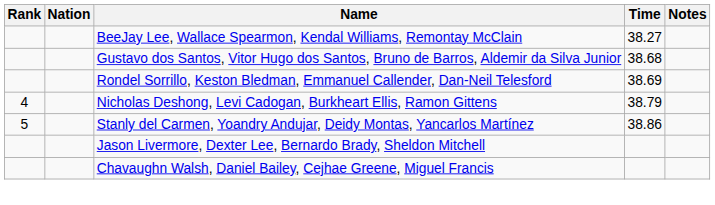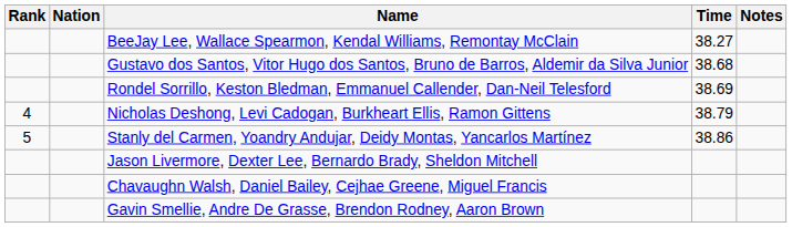 <table class="wikitable sortable" style="text-align:center">
 <tr>
 <th>Rank</th>
 <th>Nation</th>
 <th>Name</th>
 <th>Time</th>
 <th>Notes</th>
 </tr>
 <tr>
 <td></td>
 <td align=left></td>
 <td align=left><a href='#'>BeeJay Lee</a>, <a href='#'>Wallace Spearmon</a>, <a href='#'>Kendal Williams</a>, <a href='#'>Remontay McClain</a></td>
 <td>38.27</td>
 <td></td>
 </tr>
 <tr>
 <td></td>
 <td align=left></td>
 <td align=left><a href='#'>Gustavo dos Santos</a>, <a href='#'>Vitor Hugo dos Santos</a>, <a href='#'>Bruno de Barros</a>, <a href='#'>Aldemir da Silva Junior</a></td>
 <td>38.68</td>
 <td></td>
 </tr>
 <tr>
 <td></td>
 <td align=left></td>
 <td align=left><a href='#'>Rondel Sorrillo</a>, <a href='#'>Keston Bledman</a>, <a href='#'>Emmanuel Callender</a>, <a href='#'>Dan-Neil Telesford</a></td>
 <td>38.69</td>
 <td></td>
 </tr>
 <tr>
 <td>4</td>
 <td align=left></td>
 <td align=left><a href='#'>Nicholas Deshong</a>, <a href='#'>Levi Cadogan</a>,  <a href='#'>Burkheart Ellis</a>, <a href='#'>Ramon Gittens</a></td>
 <td>38.79</td>
 <td></td>
 </tr>
 <tr>
 <td>5</td>
 <td align=left></td>
 <td align=left><a href='#'>Stanly del Carmen</a>, <a href='#'>Yoandry Andujar</a>, <a href='#'>Deidy Montas</a>, <a href='#'>Yancarlos Martínez</a></td>
 <td>38.86</td>
 <td></td>
 </tr>
 <tr>
 <td></td>
 <td align=left></td>
 <td align=left><a href='#'>Jason Livermore</a>, <a href='#'>Dexter Lee</a>,  <a href='#'>Bernardo Brady</a>, <a href='#'>Sheldon Mitchell</a></td>
 <td></td>
 <td></td>
 </tr>
 <tr>
 <td></td>
 <td align=left></td>
 <td align=left><a href='#'>Chavaughn Walsh</a>, <a href='#'>Daniel Bailey</a>, <a href='#'>Cejhae Greene</a>, <a href='#'>Miguel Francis</a></td>
 <td></td>
 <td></td>
 </tr>
+<tr>
+<td></td>
+<td align=left></td>
+<td align=left><a href='#'>Gavin Smellie</a>, <a href='#'>Andre De Grasse</a>, <a href='#'>Brendon Rodney</a>, <a href='#'>Aaron Brown</a></td>
+<td></td>
+<td></td>
+</tr>
 </table>
